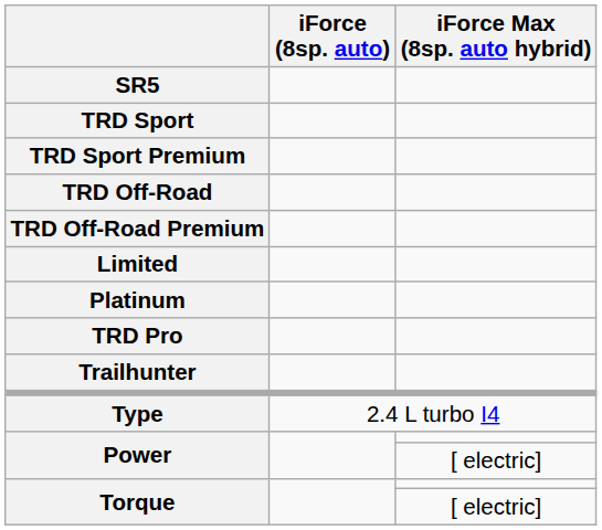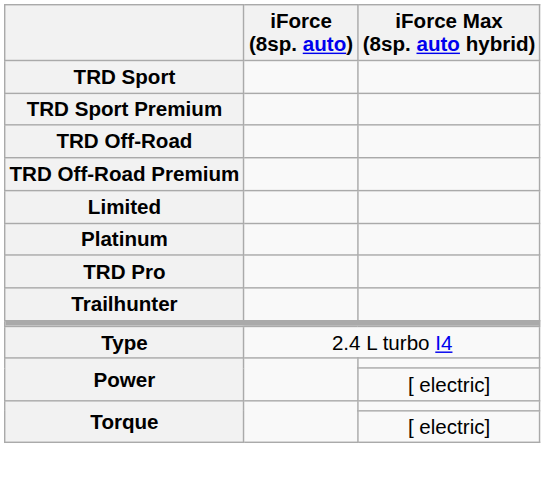 <table class="wikitable unsortable" style="font-size:90%;text-align:center;">
 <tr>
 <th></th>
 <th>iForce<br>(8sp. <a href='#'>auto</a>)</th>
 <th>iForce Max<br>(8sp. <a href='#'>auto</a> hybrid)</th>
-</tr>
-<tr>
-<th>SR5</th>
-<td></td>
-<td></td>
 </tr>
 <tr>
 <th>TRD Sport</th>
 <td></td>
 <td></td>
 </tr>
 <tr>
 <th>TRD Sport Premium</th>
 <td></td>
 <td></td>
 </tr>
 <tr>
 <th>TRD Off-Road</th>
 <td></td>
 <td></td>
 </tr>
 <tr>
 <th>TRD Off-Road Premium</th>
 <td></td>
 <td></td>
 </tr>
 <tr>
 <th>Limited</th>
 <td></td>
 <td></td>
 </tr>
 <tr>
 <th>Platinum</th>
 <td></td>
 <td></td>
 </tr>
 <tr>
 <th>TRD Pro</th>
 <td></td>
 <td></td>
 </tr>
 <tr>
 <th>Trailhunter</th>
 <td></td>
 <td></td>
 </tr>
 <tr>
 <td colspan=3 style="font-size:50%;background:#aaa;" data-sort-value="zzz"></td>
 </tr>
 <tr>
 <th data-sort-value="zzzb">Type</th>
 <td colspan="2">2.4 L turbo <a href='#'>I4</a></td>
 </tr>
 <tr>
 <th data-sort-value="zzzc" rowspan=2>Power</th>
 <td rowspan=2></td>
 <td></td>
 </tr>
 <tr>
 <td>[ electric]</td>
 </tr>
 <tr>
 <th data-sort-value="zzzd" rowspan=2>Torque</th>
 <td rowspan=2></td>
 <td></td>
 </tr>
 <tr>
 <td>[ electric]</td>
 </tr>
 </table>
